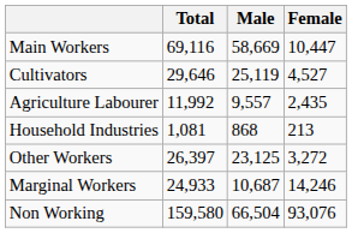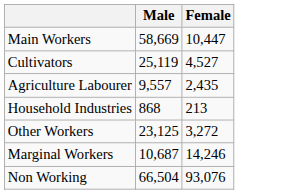 <table class="wikitable">
 <tr>
 <th></th>
-<th>Total</th>
 <th>Male</th>
 <th>Female</th>
 </tr>
 <tr>
 <td>Main Workers</td>
-<td>69,116</td>
 <td>58,669</td>
 <td>10,447</td>
 </tr>
 <tr>
 <td>Cultivators</td>
-<td>29,646</td>
 <td>25,119</td>
 <td>4,527</td>
 </tr>
 <tr>
 <td>Agriculture Labourer</td>
-<td>11,992</td>
 <td>9,557</td>
 <td>2,435</td>
 </tr>
 <tr>
 <td>Household Industries</td>
-<td>1,081</td>
 <td>868</td>
 <td>213</td>
 </tr>
 <tr>
 <td>Other Workers</td>
-<td>26,397</td>
 <td>23,125</td>
 <td>3,272</td>
 </tr>
 <tr>
 <td>Marginal Workers</td>
-<td>24,933</td>
 <td>10,687</td>
 <td>14,246</td>
 </tr>
 <tr>
 <td>Non Working</td>
-<td>159,580</td>
 <td>66,504</td>
 <td>93,076</td>
 </tr>
 </table>
